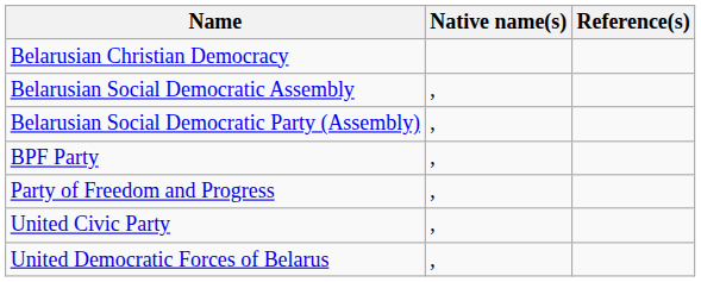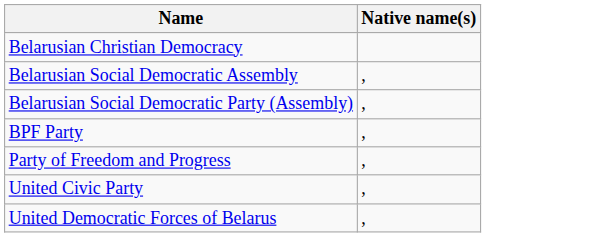 <table class="wikitable">
 <tr>
 <th>Name</th>
 <th>Native name(s)</th>
-<th>Reference(s)</th>
 </tr>
 <tr>
 <td><a href='#'>Belarusian Christian Democracy</a></td>
 <td> </td>
-<td></td>
 </tr>
 <tr>
 <td><a href='#'>Belarusian Social Democratic Assembly</a></td>
 <td>, </td>
-<td></td>
 </tr>
 <tr>
 <td><a href='#'>Belarusian Social Democratic Party (Assembly)</a></td>
 <td>, </td>
-<td></td>
 </tr>
 <tr>
 <td><a href='#'>BPF Party</a></td>
 <td>, </td>
-<td></td>
 </tr>
 <tr>
 <td><a href='#'>Party of Freedom and Progress</a></td>
 <td>, </td>
-<td></td>
 </tr>
 <tr>
 <td><a href='#'>United Civic Party</a></td>
 <td>, </td>
-<td></td>
 </tr>
 <tr>
 <td><a href='#'>United Democratic Forces of Belarus</a></td>
 <td>, </td>
-<td></td>
 </tr>
 </table>
